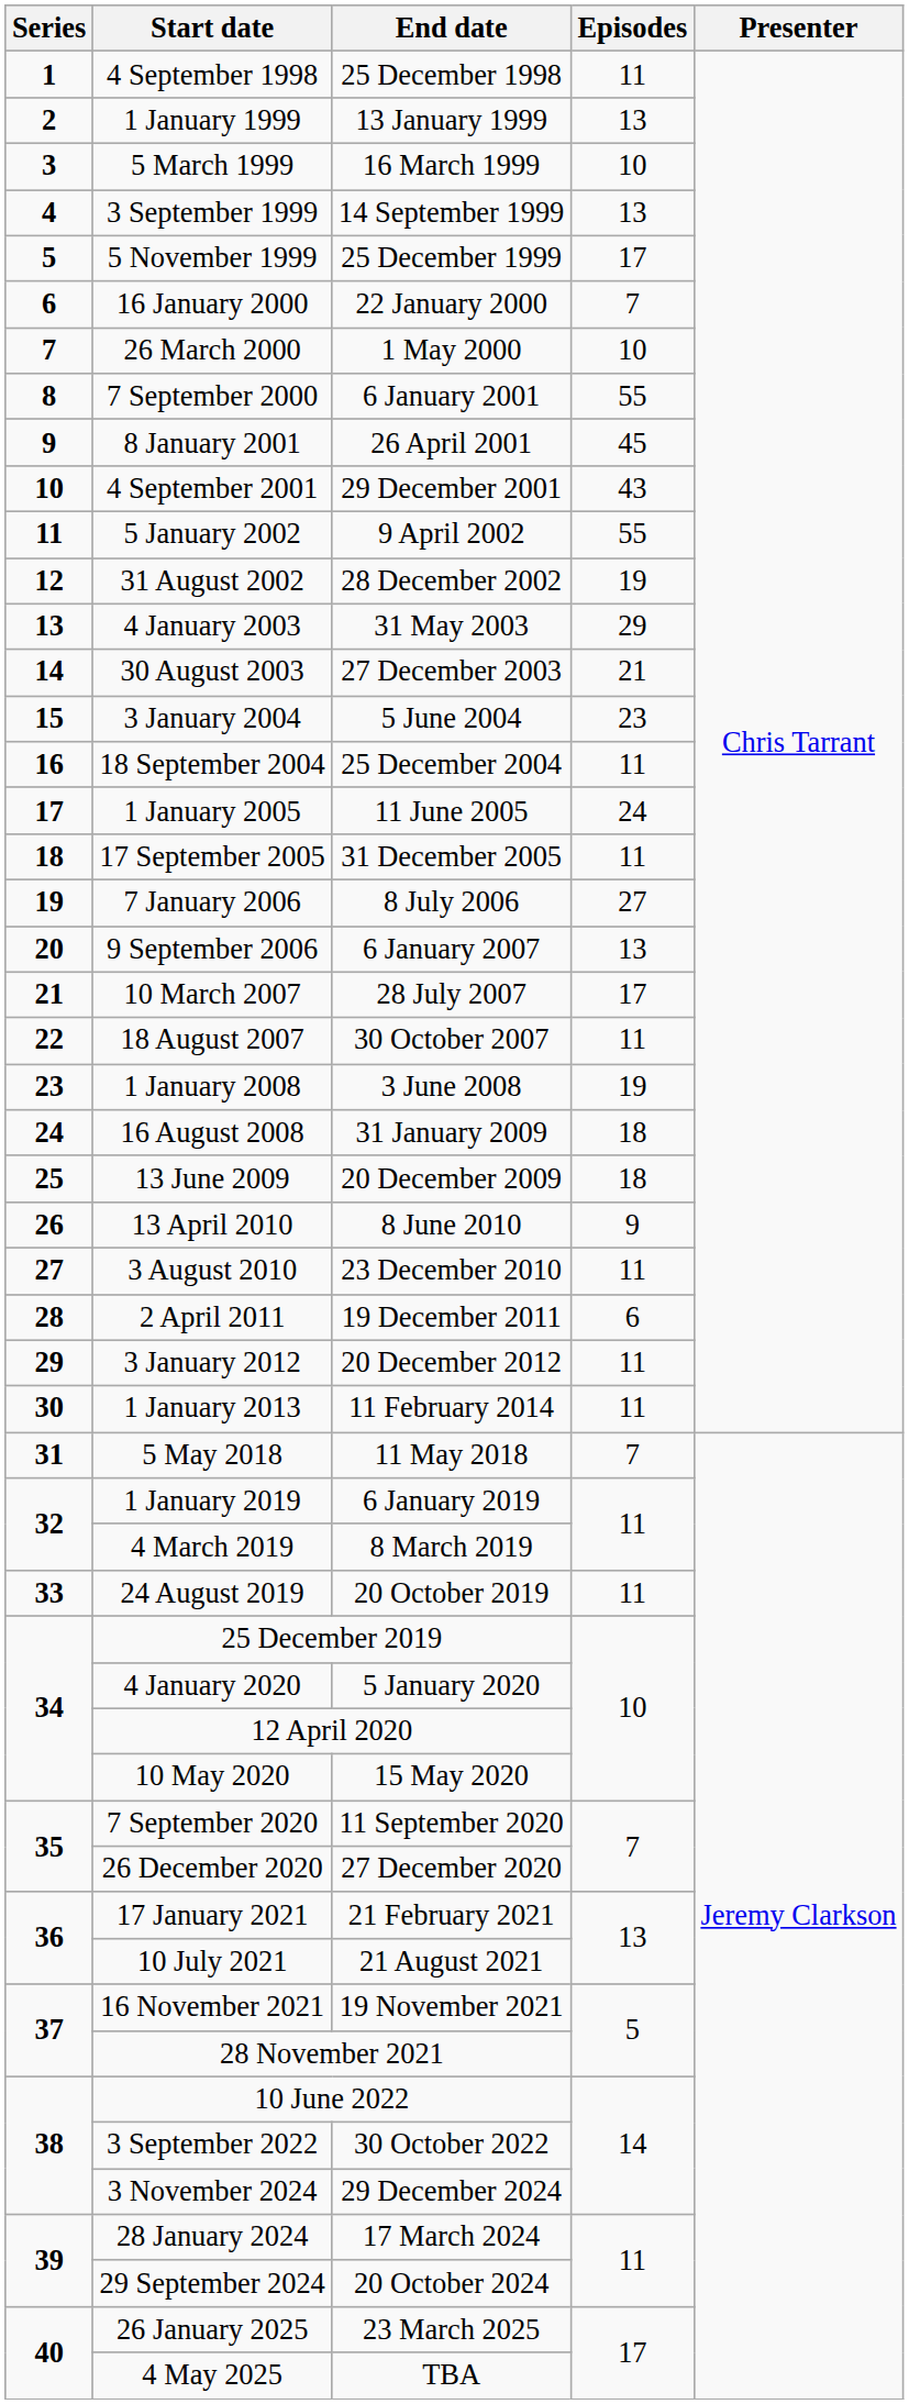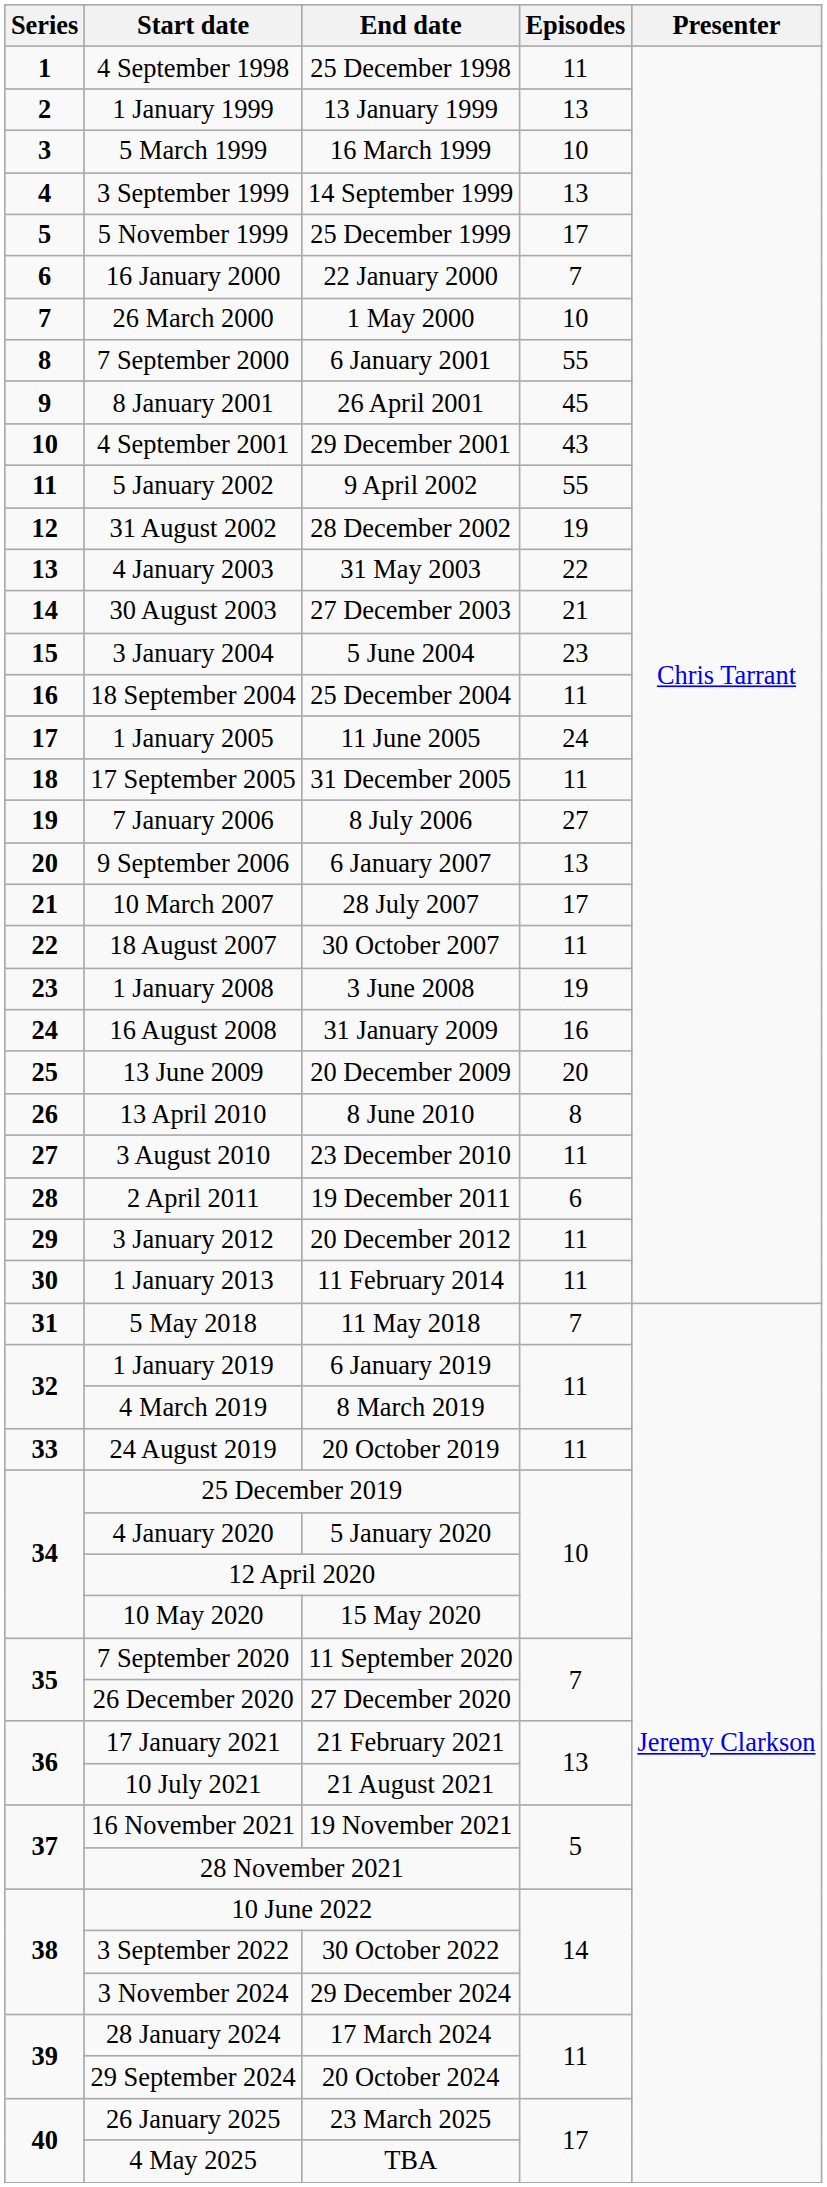 <table class="wikitable" style="text-align:center;">
 <tr>
 <th>Series</th>
 <th>Start date</th>
 <th>End date</th>
 <th>Episodes</th>
 <th>Presenter</th>
 </tr>
 <tr>
 <td><strong>1</strong></td>
 <td>4 September 1998</td>
 <td>25 December 1998</td>
 <td>11</td>
 <td rowspan="30"><a href='#'>Chris Tarrant</a></td>
 </tr>
 <tr>
 <td><strong>2</strong></td>
 <td>1 January 1999</td>
 <td>13 January 1999</td>
 <td>13</td>
 </tr>
 <tr>
 <td><strong>3</strong></td>
 <td>5 March 1999</td>
 <td>16 March 1999</td>
 <td>10</td>
 </tr>
 <tr>
 <td><strong>4</strong></td>
 <td>3 September 1999</td>
 <td>14 September 1999</td>
 <td>13</td>
 </tr>
 <tr>
 <td><strong>5</strong></td>
 <td>5 November 1999</td>
 <td>25 December 1999</td>
 <td>17</td>
 </tr>
 <tr>
 <td><strong>6</strong></td>
 <td>16 January 2000</td>
 <td>22 January 2000</td>
 <td>7</td>
 </tr>
 <tr>
 <td><strong>7</strong></td>
 <td>26 March 2000</td>
 <td>1 May 2000</td>
 <td>10</td>
 </tr>
 <tr>
 <td><strong>8</strong></td>
 <td>7 September 2000</td>
 <td>6 January 2001</td>
 <td>55</td>
 </tr>
 <tr>
 <td><strong>9</strong></td>
 <td>8 January 2001</td>
 <td>26 April 2001</td>
 <td>45</td>
 </tr>
 <tr>
 <td><strong>10</strong></td>
 <td>4 September 2001</td>
 <td>29 December 2001</td>
 <td>43</td>
 </tr>
 <tr>
 <td><strong>11</strong></td>
 <td>5 January 2002</td>
 <td>9 April 2002</td>
 <td>55</td>
 </tr>
 <tr>
 <td><strong>12</strong></td>
 <td>31 August 2002</td>
 <td>28 December 2002</td>
 <td>19</td>
 </tr>
 <tr>
 <td><strong>13</strong></td>
 <td>4 January 2003</td>
 <td>31 May 2003</td>
-<td>29</td>
+<td>22</td>
 </tr>
 <tr>
 <td><strong>14</strong></td>
 <td>30 August 2003</td>
 <td>27 December 2003</td>
 <td>21</td>
 </tr>
 <tr>
 <td><strong>15</strong></td>
 <td>3 January 2004</td>
 <td>5 June 2004</td>
 <td>23</td>
 </tr>
 <tr>
 <td><strong>16</strong></td>
 <td>18 September 2004</td>
 <td>25 December 2004</td>
 <td>11</td>
 </tr>
 <tr>
 <td><strong>17</strong></td>
 <td>1 January 2005</td>
 <td>11 June 2005</td>
 <td>24</td>
 </tr>
 <tr>
 <td><strong>18</strong></td>
 <td>17 September 2005</td>
 <td>31 December 2005</td>
 <td>11</td>
 </tr>
 <tr>
 <td><strong>19</strong></td>
 <td>7 January 2006</td>
 <td>8 July 2006</td>
 <td>27</td>
 </tr>
 <tr>
 <td><strong>20</strong></td>
 <td>9 September 2006</td>
 <td>6 January 2007</td>
 <td>13</td>
 </tr>
 <tr>
 <td><strong>21</strong></td>
 <td>10 March 2007</td>
 <td>28 July 2007</td>
 <td>17</td>
 </tr>
 <tr>
 <td><strong>22</strong></td>
 <td>18 August 2007</td>
 <td>30 October 2007</td>
 <td>11</td>
 </tr>
 <tr>
 <td><strong>23</strong></td>
 <td>1 January 2008</td>
 <td>3 June 2008</td>
 <td>19</td>
 </tr>
 <tr>
 <td><strong>24</strong></td>
 <td>16 August 2008</td>
 <td>31 January 2009</td>
-<td>18</td>
+<td>16</td>
 </tr>
 <tr>
 <td><strong>25</strong></td>
 <td>13 June 2009</td>
 <td>20 December 2009</td>
-<td>18</td>
+<td>20</td>
 </tr>
 <tr>
 <td><strong>26</strong></td>
 <td>13 April 2010</td>
 <td>8 June 2010</td>
-<td>9</td>
+<td>8</td>
 </tr>
 <tr>
 <td><strong>27</strong></td>
 <td>3 August 2010</td>
 <td>23 December 2010</td>
 <td>11</td>
 </tr>
 <tr>
 <td><strong>28</strong></td>
 <td>2 April 2011</td>
 <td>19 December 2011</td>
 <td>6</td>
 </tr>
 <tr>
 <td><strong>29</strong></td>
 <td>3 January 2012</td>
 <td>20 December 2012</td>
 <td>11</td>
 </tr>
 <tr>
 <td><strong>30</strong></td>
 <td>1 January 2013</td>
 <td>11 February 2014</td>
 <td>11</td>
 </tr>
 <tr>
 <td><strong>31</strong></td>
 <td>5 May 2018</td>
 <td>11 May 2018</td>
 <td>7</td>
 <td rowspan="22"><a href='#'>Jeremy Clarkson</a></td>
 </tr>
 <tr>
 <td rowspan="2"><strong>32</strong></td>
 <td>1 January 2019</td>
 <td>6 January 2019</td>
 <td rowspan="2">11</td>
 </tr>
 <tr>
 <td>4 March 2019</td>
 <td>8 March 2019</td>
 </tr>
 <tr>
 <td><strong>33</strong></td>
 <td>24 August 2019</td>
 <td>20 October 2019</td>
 <td>11</td>
 </tr>
 <tr>
 <td rowspan="4"><strong>34</strong></td>
 <td colspan="2">25 December 2019</td>
 <td rowspan="4">10</td>
 </tr>
 <tr>
 <td>4 January 2020</td>
 <td>5 January 2020</td>
 </tr>
 <tr>
 <td colspan="2">12 April 2020</td>
 </tr>
 <tr>
 <td>10 May 2020</td>
 <td>15 May 2020</td>
 </tr>
 <tr>
 <td rowspan="2"><strong>35</strong></td>
 <td>7 September 2020</td>
 <td>11 September 2020</td>
 <td rowspan="2">7</td>
 </tr>
 <tr>
 <td>26 December 2020</td>
 <td>27 December 2020</td>
 </tr>
 <tr>
 <td rowspan="2"><strong>36</strong></td>
 <td>17 January 2021</td>
 <td>21 February 2021</td>
 <td rowspan="2">13</td>
 </tr>
 <tr>
 <td>10 July 2021</td>
 <td>21 August 2021</td>
 </tr>
 <tr>
 <td rowspan="2"><strong>37</strong></td>
 <td>16 November 2021</td>
 <td>19 November 2021</td>
 <td rowspan="2">5</td>
 </tr>
 <tr>
 <td colspan="2">28 November 2021</td>
 </tr>
 <tr>
 <td rowspan="3"><strong>38</strong></td>
 <td colspan="2">10 June 2022</td>
 <td rowspan="3">14</td>
 </tr>
 <tr>
 <td>3 September 2022</td>
 <td>30 October 2022</td>
 </tr>
 <tr>
 <td>3 November 2024</td>
 <td>29 December 2024</td>
 </tr>
 <tr>
 <td rowspan="2"><strong>39</strong></td>
 <td>28 January 2024</td>
 <td>17 March 2024</td>
 <td rowspan="2">11</td>
 </tr>
 <tr>
 <td>29 September 2024</td>
 <td>20 October 2024</td>
 </tr>
 <tr>
 <td rowspan="2"><strong>40</strong></td>
 <td>26 January 2025</td>
 <td>23 March 2025</td>
 <td rowspan="2">17</td>
 </tr>
 <tr>
 <td>4 May 2025</td>
 <td>TBA</td>
 </tr>
 </table>
